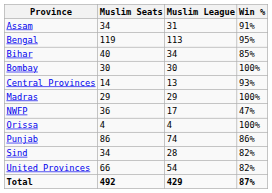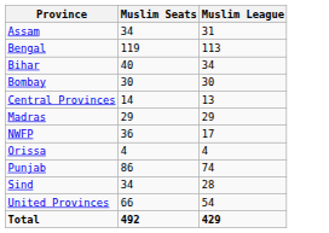 <table class=wikitable style=text-align:centre>
 <tr>
 <th>Province</th>
 <th>Muslim Seats</th>
 <th>Muslim League</th>
-<th>Win %</th>
 </tr>
 <tr>
 <td align=left><a href='#'>Assam</a></td>
 <td>34</td>
 <td>31</td>
-<td>91%</td>
 </tr>
 <tr>
 <td align=left><a href='#'>Bengal</a></td>
 <td>119</td>
 <td>113</td>
-<td>95%</td>
 </tr>
 <tr>
 <td align=left><a href='#'>Bihar</a></td>
 <td>40</td>
 <td>34</td>
-<td>85%</td>
 </tr>
 <tr>
 <td align=left><a href='#'>Bombay</a></td>
 <td>30</td>
 <td>30</td>
-<td>100%</td>
 </tr>
 <tr>
 <td align=left><a href='#'>Central Provinces</a></td>
 <td>14</td>
 <td>13</td>
-<td>93%</td>
 </tr>
 <tr>
 <td align=left><a href='#'>Madras</a></td>
 <td>29</td>
 <td>29</td>
-<td>100%</td>
 </tr>
 <tr>
 <td align=left><a href='#'>NWFP</a></td>
 <td>36</td>
 <td>17</td>
-<td>47%</td>
 </tr>
 <tr>
 <td align=left><a href='#'>Orissa</a></td>
 <td>4</td>
 <td>4</td>
-<td>100%</td>
 </tr>
 <tr>
 <td align=left><a href='#'>Punjab</a></td>
 <td>86</td>
 <td>74</td>
-<td>86%</td>
 </tr>
 <tr>
 <td align=left><a href='#'>Sind</a></td>
 <td>34</td>
 <td>28</td>
-<td>82%</td>
 </tr>
 <tr>
 <td align=left><a href='#'>United Provinces</a></td>
 <td>66</td>
 <td>54</td>
-<td>82%</td>
 </tr>
 <tr>
 <td align=left><strong>Total</strong></td>
 <td><strong>492</strong></td>
 <td><strong>429</strong></td>
-<td><strong>87%</strong></td>
 </tr>
 </table>
